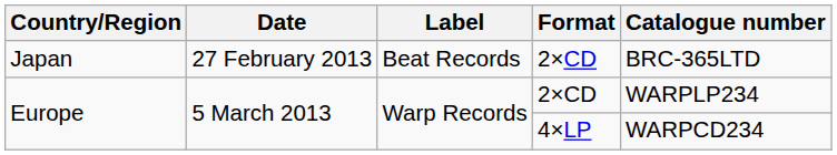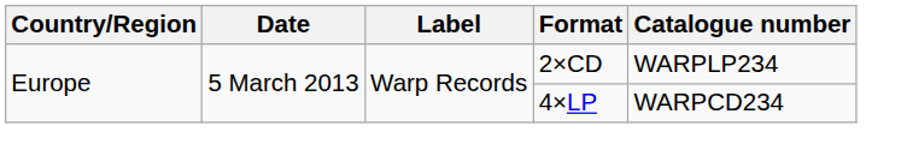 <table class="wikitable">
 <tr>
 <th>Country/Region</th>
 <th>Date</th>
 <th>Label</th>
 <th>Format</th>
 <th>Catalogue number</th>
-</tr>
-<tr>
-<td>Japan</td>
-<td>27 February 2013</td>
-<td>Beat Records</td>
-<td>2×<a href='#'>CD</a></td>
-<td>BRC-365LTD</td>
 </tr>
 <tr>
 <td rowspan="2">Europe</td>
 <td rowspan="2">5 March 2013</td>
 <td rowspan="2">Warp Records</td>
 <td>2×CD</td>
 <td>WARPLP234</td>
 </tr>
 <tr>
 <td>4×<a href='#'>LP</a></td>
 <td>WARPCD234</td>
 </tr>
 </table>
